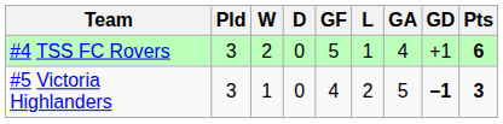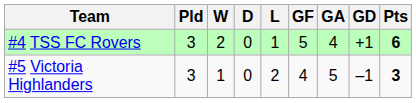 <table class="wikitable" style="text-align: center;">
 <tr>
 <th style="width:165px;">Team</th>
 <th width="20">Pld</th>
 <th width="20">W</th>
 <th width="20">D</th>
+<th width="20">L</th>
 <th width="20">GF</th>
-<th width="20">L</th>
 <th width="20">GA</th>
 <th width="20">GD</th>
 <th width="20">Pts</th>
 </tr>
 <tr style="background:#bfb;">
 <td style="text-align:left;"><a href='#'>#4</a> <a href='#'>TSS FC Rovers</a></td>
 <td>3</td>
 <td>2</td>
 <td>0</td>
+<td>1</td>
 <td>5</td>
-<td>1</td>
 <td>4</td>
 <td>+1</td>
 <td><strong>6</strong></td>
 </tr>
 <tr>
 <td style="text-align:left;"><a href='#'>#5</a> <a href='#'>Victoria Highlanders</a></td>
 <td>3</td>
 <td>1</td>
 <td>0</td>
+<td>2</td>
 <td>4</td>
-<td>2</td>
 <td>5</td>
-<td><strong>–1</strong></td>
+<td>–1</td>
 <td><strong>3</strong></td>
 </tr>
 </table>
